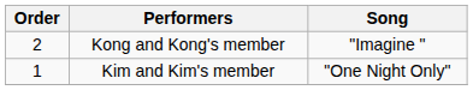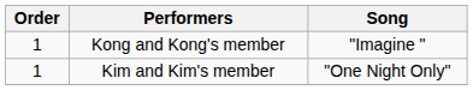 <table class="wikitable" style="text-align:center; width:50%;">
 <tr>
 <th>Order</th>
 <th>Performers</th>
 <th>Song</th>
 </tr>
 <tr>
-<td>2</td>
+<td>1</td>
 <td>Kong and Kong's member</td>
 <td>"Imagine "</td>
 </tr>
 <tr>
 <td>1</td>
 <td>Kim and Kim's member</td>
 <td>"One Night Only"</td>
 </tr>
 <tr>
 </tr>
 </table>
